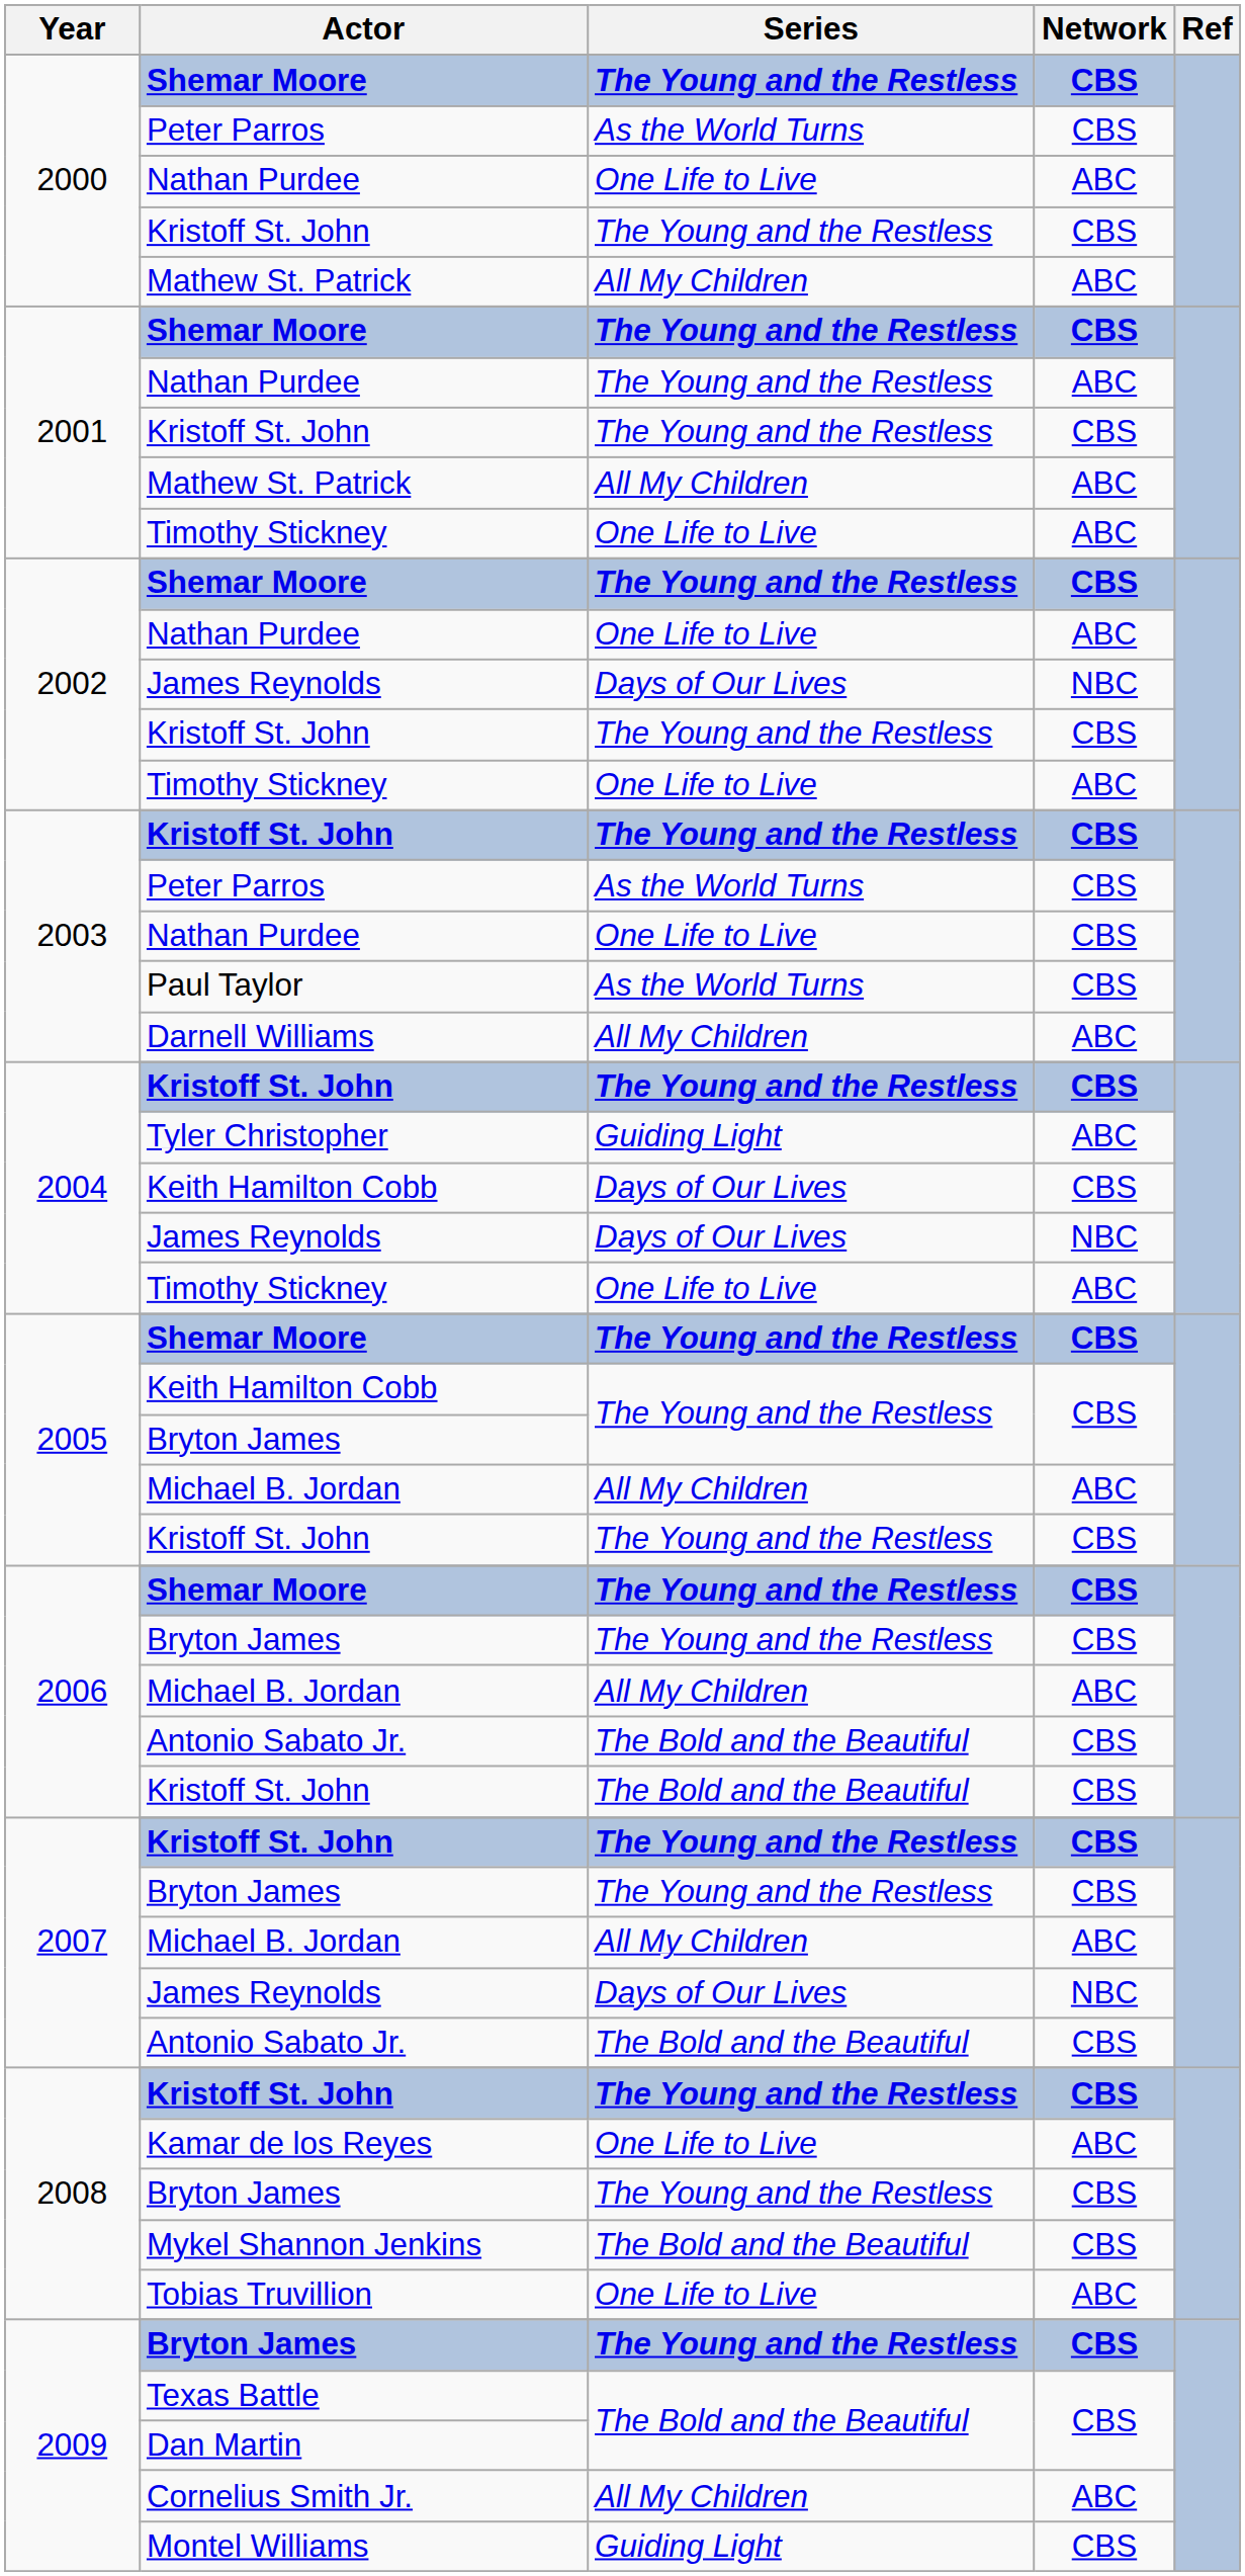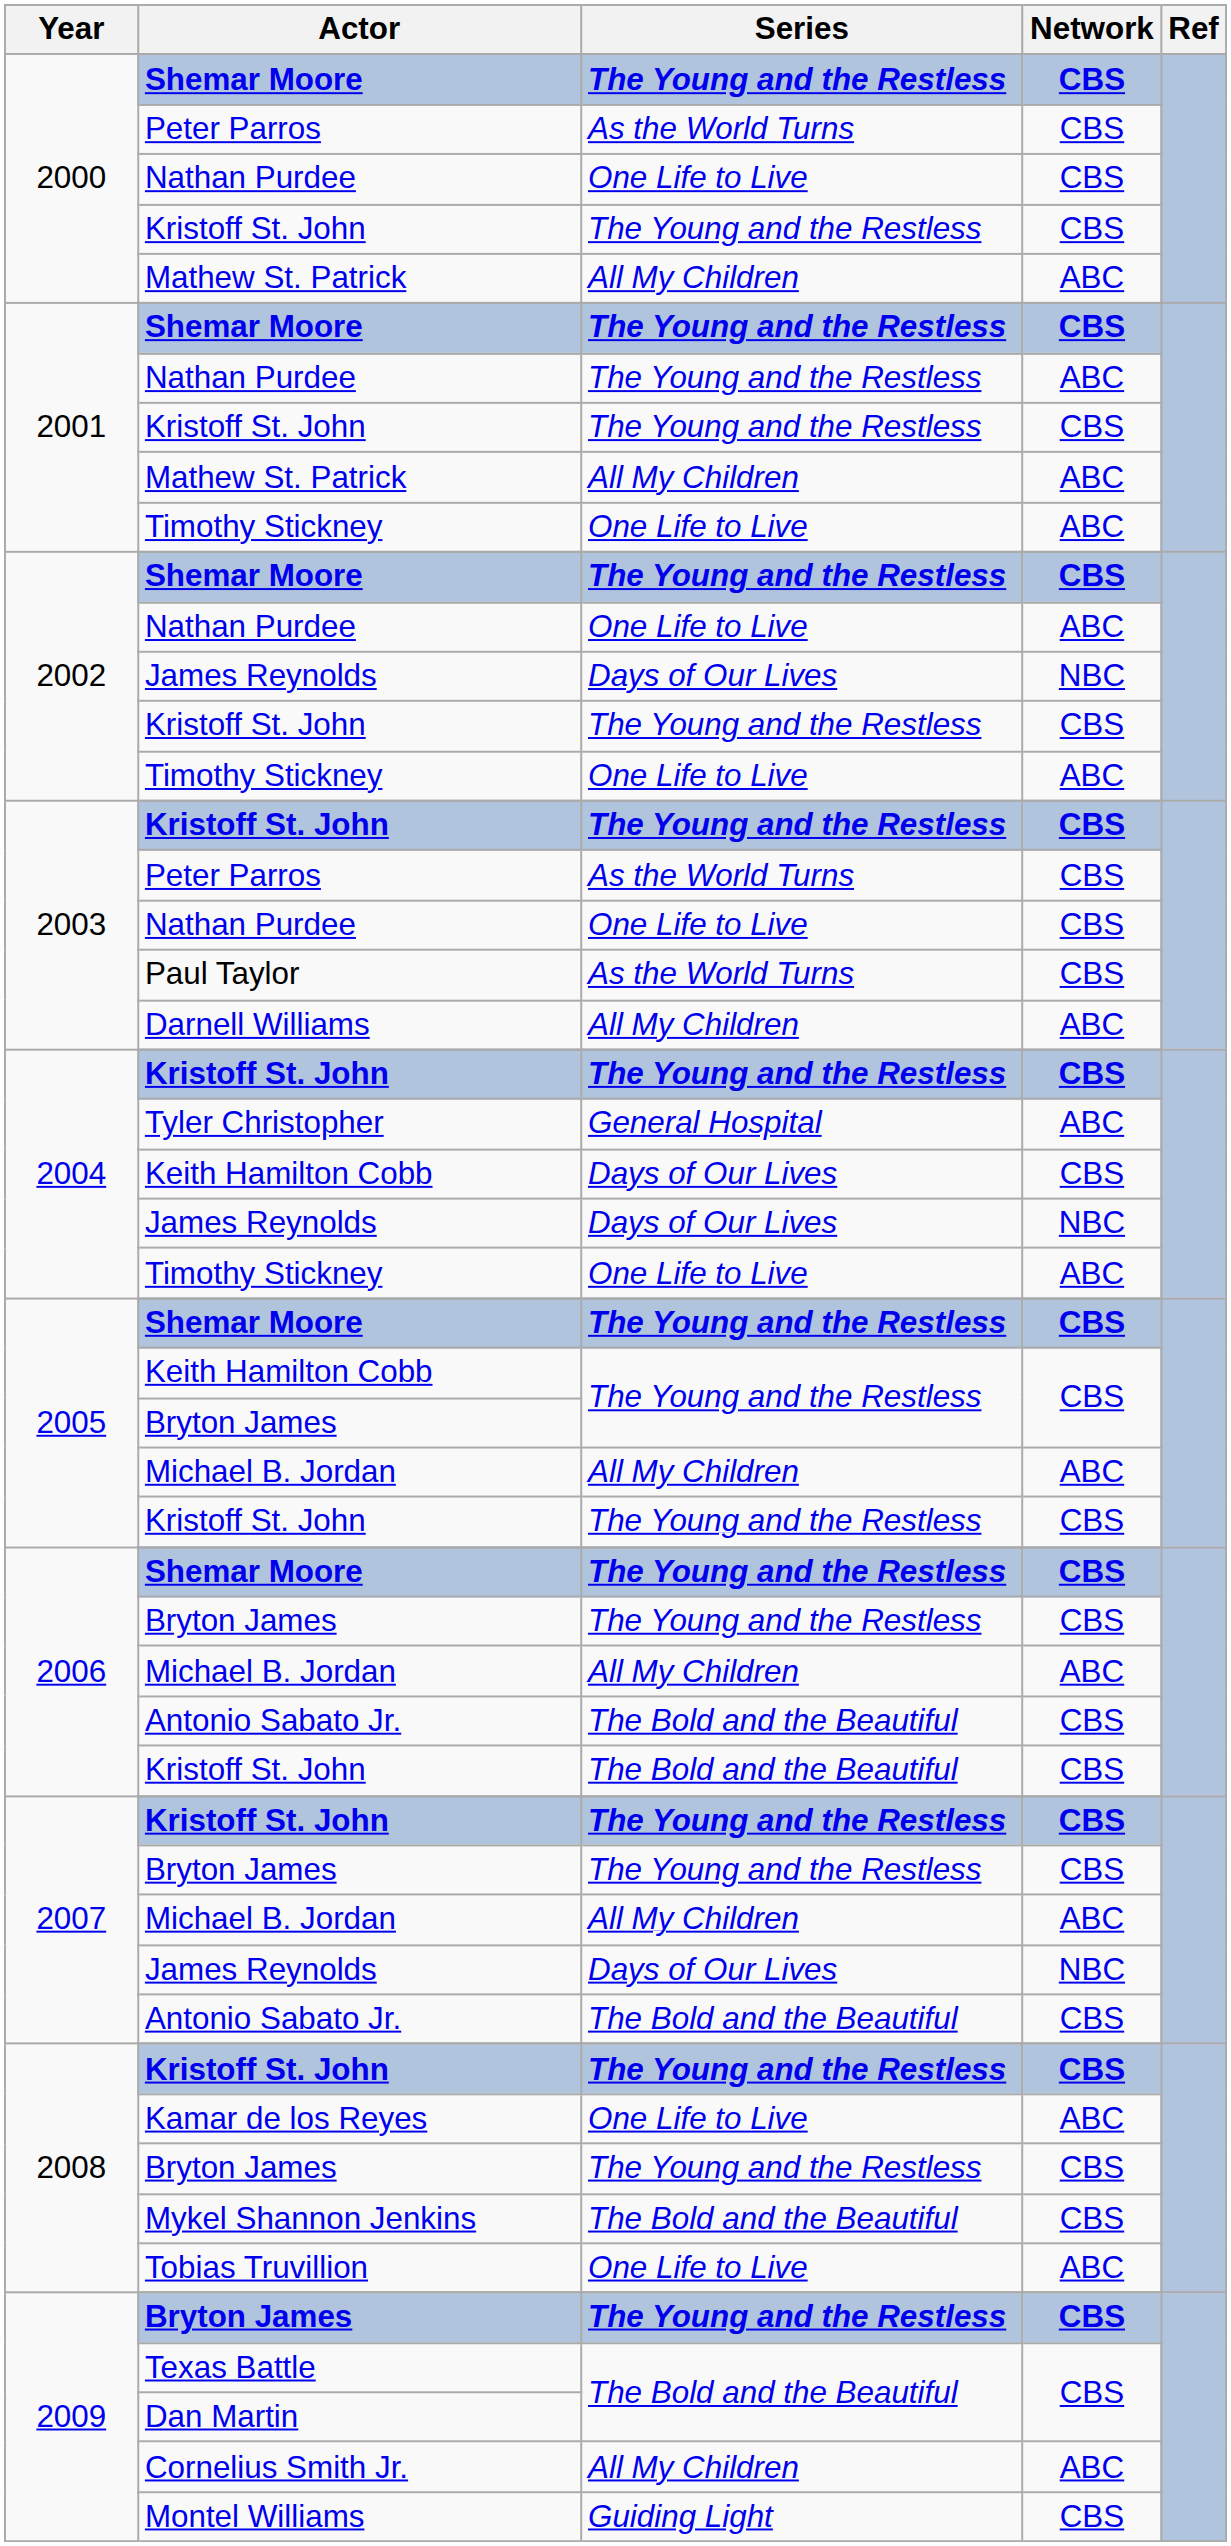 <table class="wikitable" style="width:100%;">
 <tr style="background:#bebebe;">
 <th style="width:11%;">Year</th>
 <th style="width:37%;">Actor</th>
 <th style="width:37%;">Series</th>
 <th style="width:10%;">Network</th>
 <th style="width:5%;">Ref</th>
 </tr>
 <tr>
 <td rowspan="6" align="center">2000</td>
 </tr>
 <tr style="background:#B0C4DE">
 <td><strong><a href='#'>Shemar Moore</a></strong></td>
 <td><strong><em><a href='#'>The Young and the Restless</a></em></strong></td>
 <td align="center"><strong><a href='#'>CBS</a></strong></td>
 <td rowspan="6" align="center"></td>
 </tr>
 <tr>
 <td><a href='#'>Peter Parros</a></td>
 <td><em><a href='#'>As the World Turns</a></em></td>
 <td align="center"><a href='#'>CBS</a></td>
 </tr>
 <tr>
 <td><a href='#'>Nathan Purdee</a></td>
 <td><em><a href='#'>One Life to Live</a></em></td>
-<td align="center"><a href='#'>ABC</a></td>
+<td align="center"><a href='#'>CBS</a></td>
 </tr>
 <tr>
 <td><a href='#'>Kristoff St. John</a></td>
 <td><em><a href='#'>The Young and the Restless</a></em></td>
 <td align="center"><a href='#'>CBS</a></td>
 </tr>
 <tr>
 <td><a href='#'>Mathew St. Patrick</a></td>
 <td><em><a href='#'>All My Children</a></em></td>
 <td align="center"><a href='#'>ABC</a></td>
 </tr>
 <tr>
 <td rowspan="6" align="center">2001</td>
 </tr>
 <tr style="background:#B0C4DE">
 <td><strong><a href='#'>Shemar Moore</a></strong></td>
 <td><strong><em><a href='#'>The Young and the Restless</a></em></strong></td>
 <td align="center"><strong><a href='#'>CBS</a></strong></td>
 <td rowspan="6" align="center"></td>
 </tr>
 <tr>
 <td><a href='#'>Nathan Purdee</a></td>
 <td><em><a href='#'>The Young and the Restless</a></em></td>
 <td align="center"><a href='#'>ABC</a></td>
 </tr>
 <tr>
 <td><a href='#'>Kristoff St. John</a></td>
 <td><em><a href='#'>The Young and the Restless</a></em></td>
 <td align="center"><a href='#'>CBS</a></td>
 </tr>
 <tr>
 <td><a href='#'>Mathew St. Patrick</a></td>
 <td><em><a href='#'>All My Children</a></em></td>
 <td align="center"><a href='#'>ABC</a></td>
 </tr>
 <tr>
 <td><a href='#'>Timothy Stickney</a></td>
 <td><em><a href='#'>One Life to Live</a></em></td>
 <td align="center"><a href='#'>ABC</a></td>
 </tr>
 <tr>
 <td rowspan="6" align="center">2002</td>
 </tr>
 <tr style="background:#B0C4DE">
 <td><strong><a href='#'>Shemar Moore</a></strong></td>
 <td><strong><em><a href='#'>The Young and the Restless</a></em></strong></td>
 <td align="center"><strong><a href='#'>CBS</a></strong></td>
 <td rowspan="6" align="center"></td>
 </tr>
 <tr>
 <td><a href='#'>Nathan Purdee</a></td>
 <td><em><a href='#'>One Life to Live</a></em></td>
 <td align="center"><a href='#'>ABC</a></td>
 </tr>
 <tr>
 <td><a href='#'>James Reynolds</a></td>
 <td><em><a href='#'>Days of Our Lives</a></em></td>
 <td align="center"><a href='#'>NBC</a></td>
 </tr>
 <tr>
 <td><a href='#'>Kristoff St. John</a></td>
 <td><em><a href='#'>The Young and the Restless</a></em></td>
 <td align="center"><a href='#'>CBS</a></td>
 </tr>
 <tr>
 <td><a href='#'>Timothy Stickney</a></td>
 <td><em><a href='#'>One Life to Live</a></em></td>
 <td align="center"><a href='#'>ABC</a></td>
 </tr>
 <tr>
 <td rowspan="6" align="center">2003</td>
 </tr>
 <tr style="background:#B0C4DE">
 <td><strong><a href='#'>Kristoff St. John</a></strong></td>
 <td><strong><em><a href='#'>The Young and the Restless</a></em></strong></td>
 <td align="center"><strong><a href='#'>CBS</a></strong></td>
 <td rowspan="6" align="center"></td>
 </tr>
 <tr>
 <td><a href='#'>Peter Parros</a></td>
 <td><em><a href='#'>As the World Turns</a></em></td>
 <td align="center"><a href='#'>CBS</a></td>
 </tr>
 <tr>
 <td><a href='#'>Nathan Purdee</a></td>
 <td><em><a href='#'>One Life to Live</a></em></td>
 <td align="center"><a href='#'>CBS</a></td>
 </tr>
 <tr>
 <td>Paul Taylor</td>
 <td><em><a href='#'>As the World Turns</a></em></td>
 <td align="center"><a href='#'>CBS</a></td>
 </tr>
 <tr>
 <td><a href='#'>Darnell Williams</a></td>
 <td><em><a href='#'>All My Children</a></em></td>
 <td align="center"><a href='#'>ABC</a></td>
 </tr>
 <tr>
 <td rowspan="6" align="center"><a href='#'>2004</a></td>
 </tr>
 <tr style="background:#B0C4DE">
 <td><strong><a href='#'>Kristoff St. John</a></strong></td>
 <td><strong><em><a href='#'>The Young and the Restless</a></em></strong></td>
 <td align="center"><strong><a href='#'>CBS</a></strong></td>
 <td rowspan="6" align="center"></td>
 </tr>
 <tr>
 <td><a href='#'>Tyler Christopher</a></td>
-<td><em><a href='#'>Guiding Light</a></em></td>
+<td><em><a href='#'>General Hospital</a></em></td>
 <td align="center"><a href='#'>ABC</a></td>
 </tr>
 <tr>
 <td><a href='#'>Keith Hamilton Cobb</a></td>
 <td><em><a href='#'>Days of Our Lives</a></em></td>
 <td align="center"><a href='#'>CBS</a></td>
 </tr>
 <tr>
 <td><a href='#'>James Reynolds</a></td>
 <td><em><a href='#'>Days of Our Lives</a></em></td>
 <td align="center"><a href='#'>NBC</a></td>
 </tr>
 <tr>
 <td><a href='#'>Timothy Stickney</a></td>
 <td><em><a href='#'>One Life to Live</a></em></td>
 <td align="center"><a href='#'>ABC</a></td>
 </tr>
 <tr>
 <td rowspan="6" align="center"><a href='#'>2005</a></td>
 </tr>
 <tr style="background:#B0C4DE">
 <td><strong><a href='#'>Shemar Moore</a></strong></td>
 <td><strong><em><a href='#'>The Young and the Restless</a></em></strong></td>
 <td align="center"><strong><a href='#'>CBS</a></strong></td>
 <td rowspan="6" align="center"></td>
 </tr>
 <tr>
 <td><a href='#'>Keith Hamilton Cobb</a></td>
 <td rowspan="2"><em><a href='#'>The Young and the Restless</a></em></td>
 <td rowspan="2" align="center"><a href='#'>CBS</a></td>
 </tr>
 <tr>
 <td><a href='#'>Bryton James</a></td>
 </tr>
 <tr>
 <td><a href='#'>Michael B. Jordan</a></td>
 <td><em><a href='#'>All My Children</a></em></td>
 <td align="center"><a href='#'>ABC</a></td>
 </tr>
 <tr>
 <td><a href='#'>Kristoff St. John</a></td>
 <td><em><a href='#'>The Young and the Restless</a></em></td>
 <td align="center"><a href='#'>CBS</a></td>
 </tr>
 <tr>
 <td rowspan="6" align="center"><a href='#'>2006</a></td>
 </tr>
 <tr style="background:#B0C4DE">
 <td><strong><a href='#'>Shemar Moore</a></strong></td>
 <td><strong><em><a href='#'>The Young and the Restless</a></em></strong></td>
 <td align="center"><strong><a href='#'>CBS</a></strong></td>
 <td rowspan="6" align="center"></td>
 </tr>
 <tr>
 <td><a href='#'>Bryton James</a></td>
 <td><em><a href='#'>The Young and the Restless</a></em></td>
 <td align="center"><a href='#'>CBS</a></td>
 </tr>
 <tr>
 <td><a href='#'>Michael B. Jordan</a></td>
 <td><em><a href='#'>All My Children</a></em></td>
 <td align="center"><a href='#'>ABC</a></td>
 </tr>
 <tr>
 <td><a href='#'>Antonio Sabato Jr.</a></td>
 <td><em><a href='#'>The Bold and the Beautiful</a></em></td>
 <td align="center"><a href='#'>CBS</a></td>
 </tr>
 <tr>
 <td><a href='#'>Kristoff St. John</a></td>
 <td><em><a href='#'>The Bold and the Beautiful</a></em></td>
 <td align="center"><a href='#'>CBS</a></td>
 </tr>
 <tr>
 <td rowspan="6" align="center"><a href='#'>2007</a></td>
 </tr>
 <tr style="background:#B0C4DE">
 <td><strong><a href='#'>Kristoff St. John</a></strong></td>
 <td><strong><em><a href='#'>The Young and the Restless</a></em></strong></td>
 <td align="center"><strong><a href='#'>CBS</a></strong></td>
 <td rowspan="6" align="center"></td>
 </tr>
 <tr>
 <td><a href='#'>Bryton James</a></td>
 <td><em><a href='#'>The Young and the Restless</a></em></td>
 <td align="center"><a href='#'>CBS</a></td>
 </tr>
 <tr>
 <td><a href='#'>Michael B. Jordan</a></td>
 <td><em><a href='#'>All My Children</a></em></td>
 <td align="center"><a href='#'>ABC</a></td>
 </tr>
 <tr>
 <td><a href='#'>James Reynolds</a></td>
 <td><em><a href='#'>Days of Our Lives</a></em></td>
 <td align="center"><a href='#'>NBC</a></td>
 </tr>
 <tr>
 <td><a href='#'>Antonio Sabato Jr.</a></td>
 <td><em><a href='#'>The Bold and the Beautiful</a></em></td>
 <td align="center"><a href='#'>CBS</a></td>
 </tr>
 <tr>
 <td rowspan="6" align="center">2008</td>
 </tr>
 <tr style="background:#B0C4DE">
 <td><strong><a href='#'>Kristoff St. John</a></strong></td>
 <td><strong><em><a href='#'>The Young and the Restless</a></em></strong></td>
 <td align="center"><strong><a href='#'>CBS</a></strong></td>
 <td rowspan="6" align="center"></td>
 </tr>
 <tr>
 <td><a href='#'>Kamar de los Reyes</a></td>
 <td><em><a href='#'>One Life to Live</a></em></td>
 <td align="center"><a href='#'>ABC</a></td>
 </tr>
 <tr>
 <td><a href='#'>Bryton James</a></td>
 <td><em><a href='#'>The Young and the Restless</a></em></td>
 <td align="center"><a href='#'>CBS</a></td>
 </tr>
 <tr>
 <td><a href='#'>Mykel Shannon Jenkins</a></td>
 <td><em><a href='#'>The Bold and the Beautiful</a></em></td>
 <td align="center"><a href='#'>CBS</a></td>
 </tr>
 <tr>
 <td><a href='#'>Tobias Truvillion</a></td>
 <td><em><a href='#'>One Life to Live</a></em></td>
 <td align="center"><a href='#'>ABC</a></td>
 </tr>
 <tr>
 <td rowspan="6" align="center"><a href='#'>2009</a></td>
 </tr>
 <tr style="background:#B0C4DE">
 <td><strong><a href='#'>Bryton James</a></strong></td>
 <td><strong><em><a href='#'>The Young and the Restless</a></em></strong></td>
 <td align="center"><strong><a href='#'>CBS</a></strong></td>
 <td rowspan="6" align="center"></td>
 </tr>
 <tr>
 <td><a href='#'>Texas Battle</a></td>
 <td rowspan="2"><em><a href='#'>The Bold and the Beautiful</a></em></td>
 <td rowspan="2" align="center"><a href='#'>CBS</a></td>
 </tr>
 <tr>
 <td><a href='#'>Dan Martin</a></td>
 </tr>
 <tr>
 <td><a href='#'>Cornelius Smith Jr.</a></td>
 <td><em><a href='#'>All My Children</a></em></td>
 <td align="center"><a href='#'>ABC</a></td>
 </tr>
 <tr>
 <td><a href='#'>Montel Williams</a></td>
 <td><em><a href='#'>Guiding Light</a></em></td>
 <td align="center"><a href='#'>CBS</a></td>
 </tr>
 </table>
